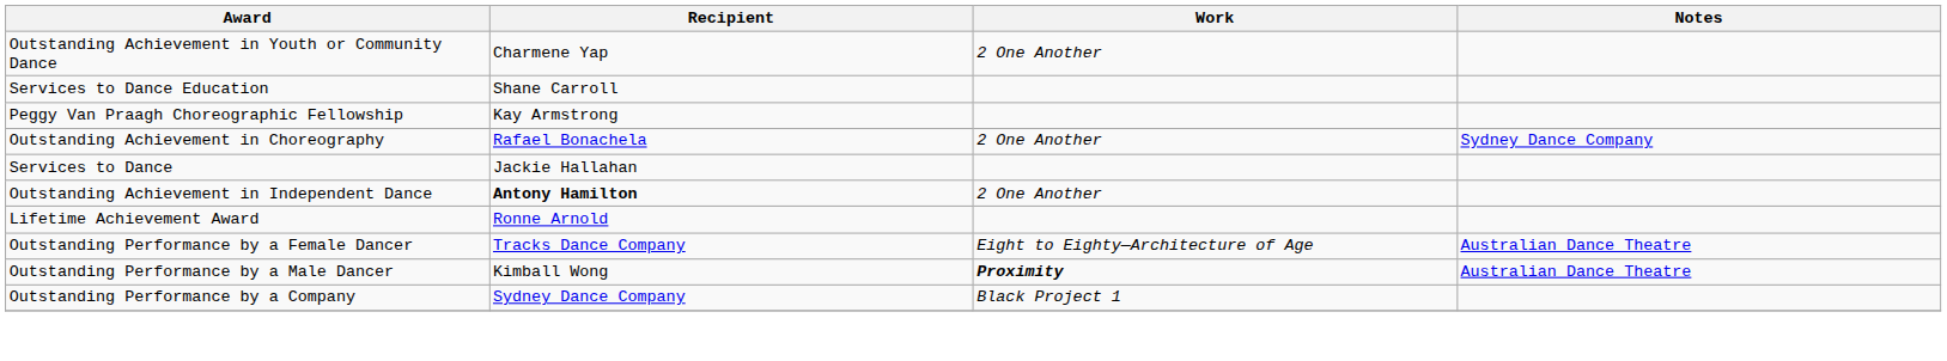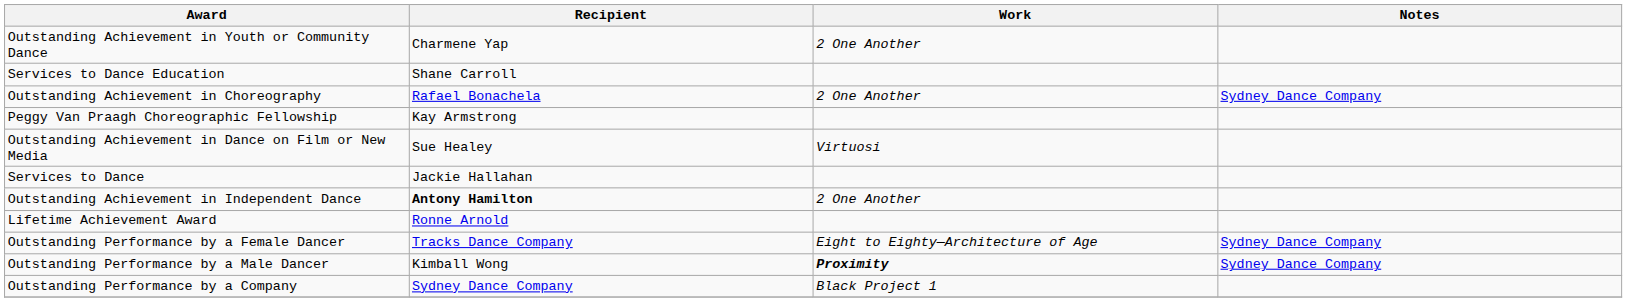 <table class="wikitable">
 <tr>
 <th width="25%">Award</th>
 <th width="25%">Recipient</th>
 <th width="25%">Work</th>
 <th width="25%">Notes</th>
 </tr>
 <tr>
 <td>Outstanding Achievement in Youth or Community Dance</td>
 <td>Charmene Yap</td>
 <td><em>2 One Another</em></td>
 <td></td>
 </tr>
 <tr>
 <td>Services to Dance Education</td>
 <td>Shane Carroll</td>
 <td></td>
 <td></td>
 </tr>
 <tr>
+<td>Outstanding Achievement in Choreography</td>
+<td><a href='#'>Rafael Bonachela</a></td>
+<td><em>2 One Another</em></td>
+<td><a href='#'>Sydney Dance Company</a></td>
+</tr>
+<tr>
 <td>Peggy Van Praagh Choreographic Fellowship</td>
 <td>Kay Armstrong</td>
 <td></td>
 <td></td>
 </tr>
 <tr>
-<td>Outstanding Achievement in Choreography</td>
-<td><a href='#'>Rafael Bonachela</a></td>
-<td><em>2 One Another</em></td>
-<td><a href='#'>Sydney Dance Company</a></td>
+<td>Outstanding Achievement in Dance on Film or New Media</td>
+<td>Sue Healey</td>
+<td><em>Virtuosi</em></td>
+<td></td>
 </tr>
 <tr>
 <td>Services to Dance</td>
 <td>Jackie Hallahan</td>
 <td></td>
 <td></td>
 </tr>
 <tr>
 <td>Outstanding Achievement in Independent Dance</td>
 <td><strong>Antony Hamilton</strong></td>
 <td><em>2 One Another</em></td>
 <td></td>
 </tr>
 <tr>
 <td>Lifetime Achievement Award</td>
 <td><a href='#'>Ronne Arnold</a></td>
 <td></td>
 <td></td>
 </tr>
 <tr>
 <td>Outstanding Performance by a Female Dancer</td>
 <td><a href='#'>Tracks Dance Company</a></td>
 <td><em>Eight to Eighty—Architecture of Age</em></td>
-<td><a href='#'>Australian Dance Theatre</a></td>
+<td><a href='#'>Sydney Dance Company</a></td>
 </tr>
 <tr>
 <td>Outstanding Performance by a Male Dancer</td>
 <td>Kimball Wong</td>
 <td><strong><em>Proximity</em></strong></td>
-<td><a href='#'>Australian Dance Theatre</a></td>
+<td><a href='#'>Sydney Dance Company</a></td>
 </tr>
 <tr>
 <td>Outstanding Performance by a Company</td>
 <td><a href='#'>Sydney Dance Company</a></td>
 <td><em>Black Project 1</em></td>
 <td></td>
 </tr>
 <tr>
 </tr>
 </table>
